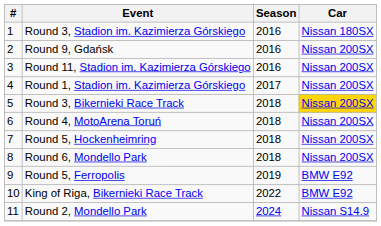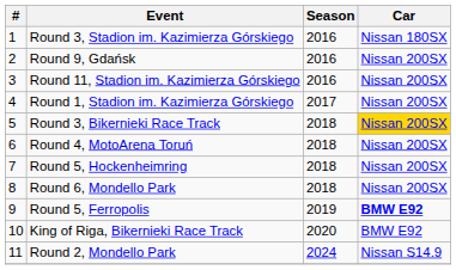 <table class="wikitable">
 <tr>
 <th>#</th>
 <th>Event</th>
 <th>Season</th>
 <th>Car</th>
 </tr>
 <tr>
 <td>1</td>
 <td> Round 3, <a href='#'>Stadion im. Kazimierza Górskiego</a></td>
 <td>2016</td>
 <td><a href='#'>Nissan 180SX</a></td>
 </tr>
 <tr>
 <td>2</td>
 <td> Round 9, Gdańsk</td>
 <td>2016</td>
 <td><a href='#'>Nissan 200SX</a></td>
 </tr>
 <tr>
 <td>3</td>
 <td> Round 11, <a href='#'>Stadion im. Kazimierza Górskiego</a></td>
 <td>2016</td>
 <td><a href='#'>Nissan 200SX</a></td>
 </tr>
 <tr>
 <td>4</td>
 <td> Round 1, <a href='#'>Stadion im. Kazimierza Górskiego</a></td>
 <td>2017</td>
 <td><a href='#'>Nissan 200SX</a></td>
 </tr>
 <tr>
 <td>5</td>
 <td> Round 3, <a href='#'>Bikernieki Race Track</a></td>
 <td>2018</td>
 <td style="background: gold;"><a href='#'>Nissan 200SX</a></td>
 </tr>
 <tr>
 <td>6</td>
 <td> Round 4, <a href='#'>MotoArena Toruń</a></td>
 <td>2018</td>
 <td><a href='#'>Nissan 200SX</a></td>
 </tr>
 <tr>
 <td>7</td>
 <td> Round 5, <a href='#'>Hockenheimring</a></td>
 <td>2018</td>
 <td><a href='#'>Nissan 200SX</a></td>
 </tr>
 <tr>
 <td>8</td>
 <td> Round 6, <a href='#'>Mondello Park</a></td>
 <td>2018</td>
 <td><a href='#'>Nissan 200SX</a></td>
 </tr>
 <tr>
 <td>9</td>
 <td> Round 5, <a href='#'>Ferropolis</a></td>
 <td>2019</td>
-<td><a href='#'>BMW E92</a></td>
+<td><strong><a href='#'>BMW E92</a></strong></td>
 </tr>
 <tr>
 <td>10</td>
 <td> King of Riga, <a href='#'>Bikernieki Race Track</a></td>
-<td>2022</td>
+<td>2020</td>
 <td><a href='#'>BMW E92</a></td>
 </tr>
 <tr>
 <td>11</td>
 <td> Round 2, <a href='#'>Mondello Park</a></td>
 <td><a href='#'>2024</a></td>
 <td><a href='#'>Nissan S14.9</a></td>
 </tr>
 <tr>
 </tr>
 </table>
